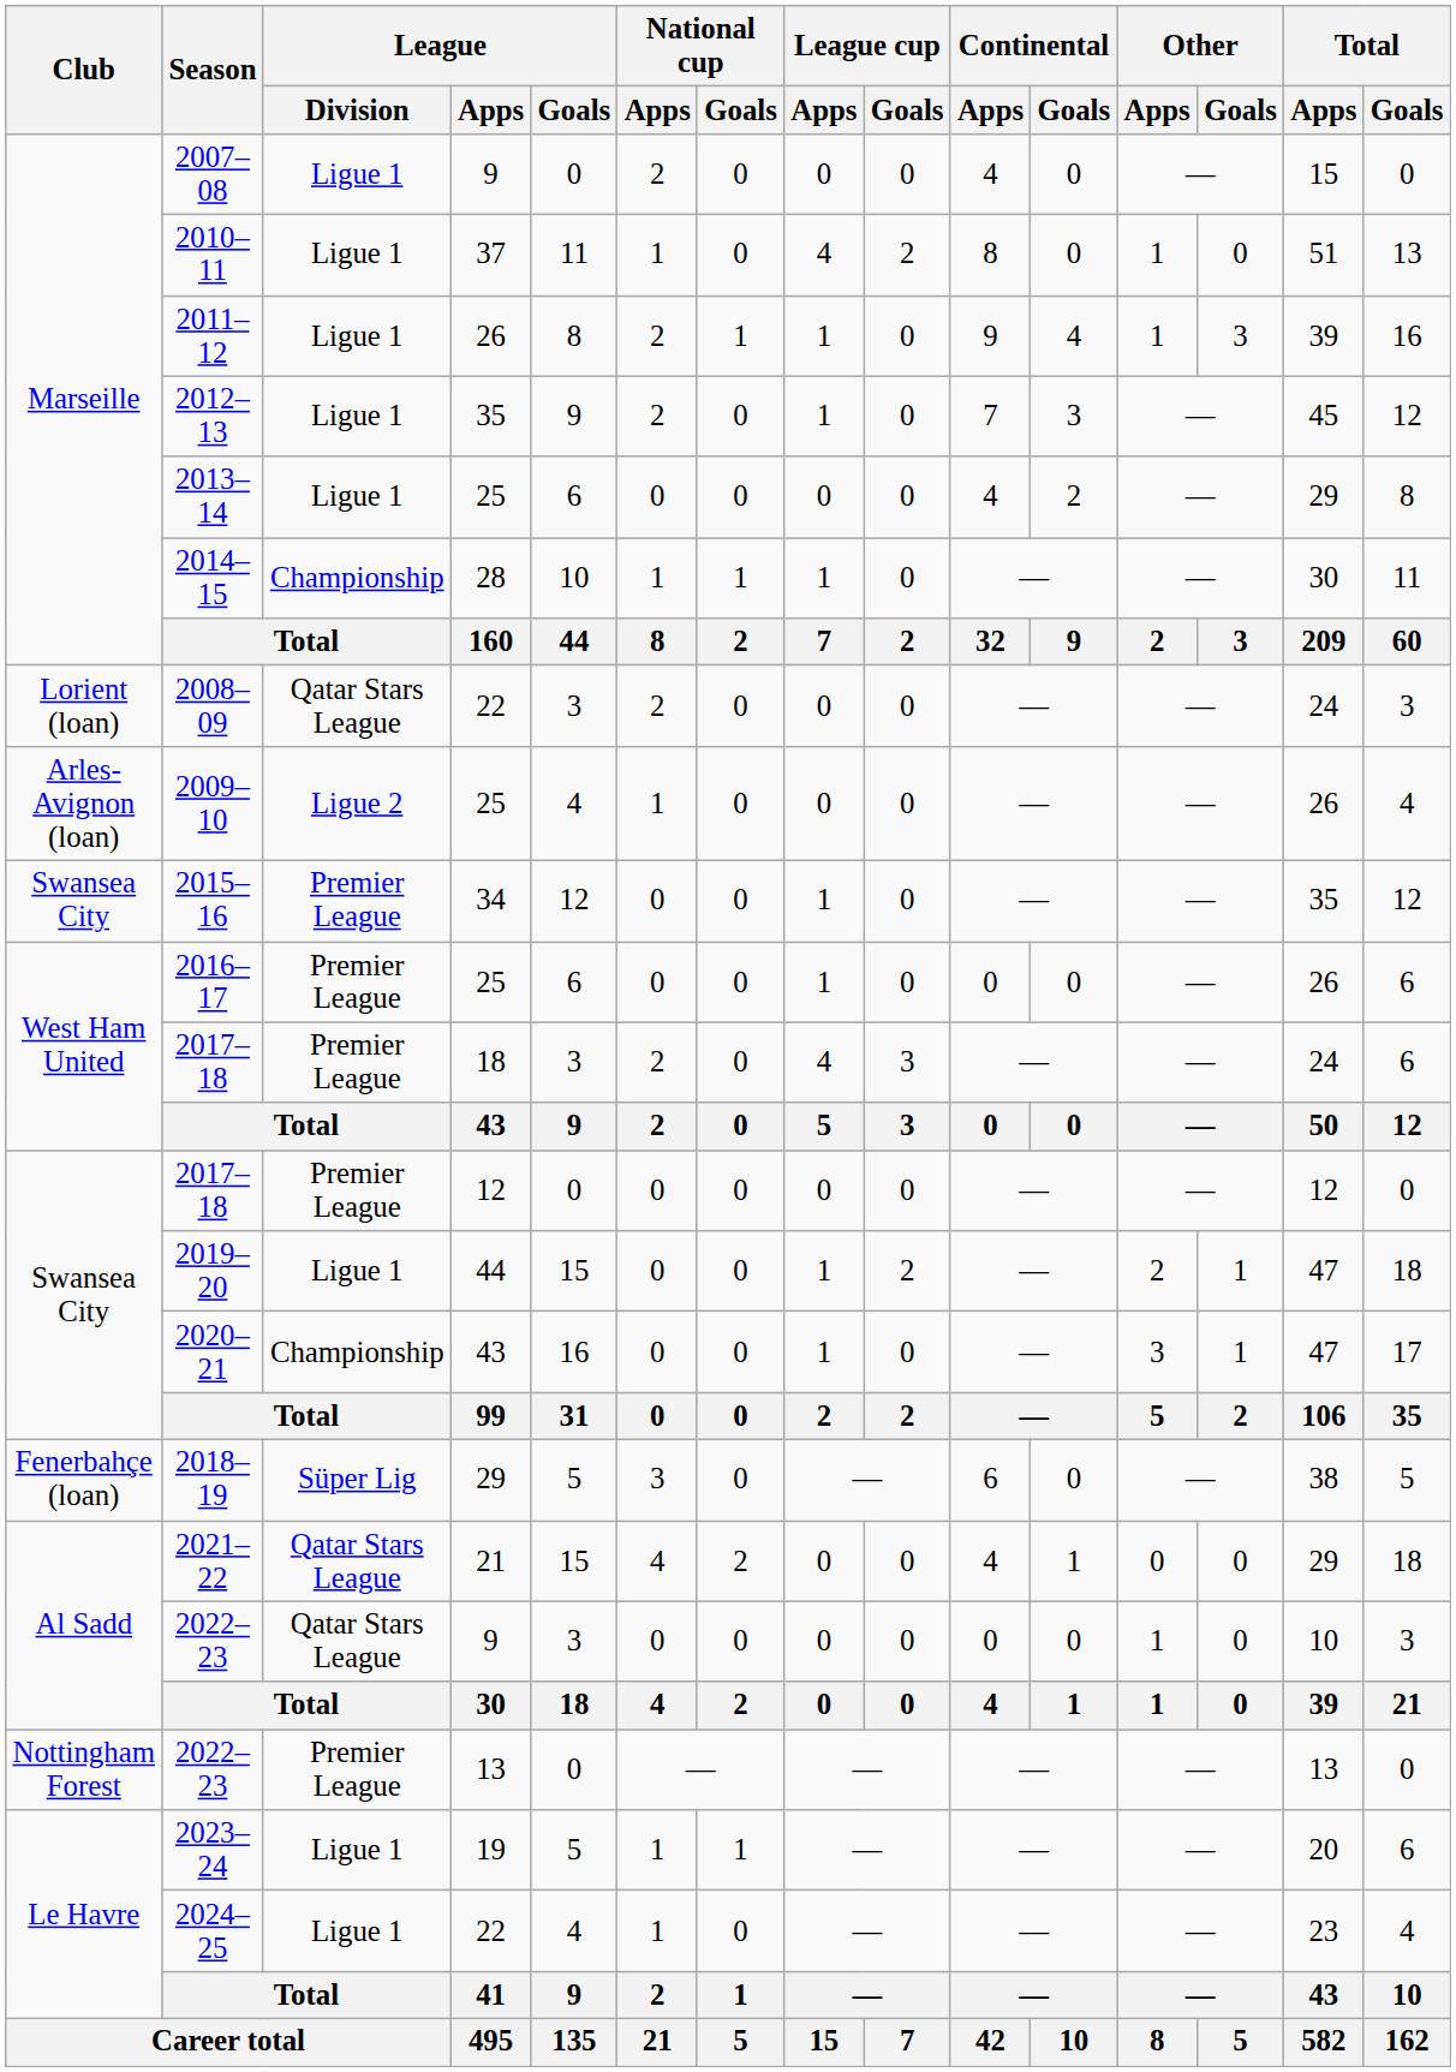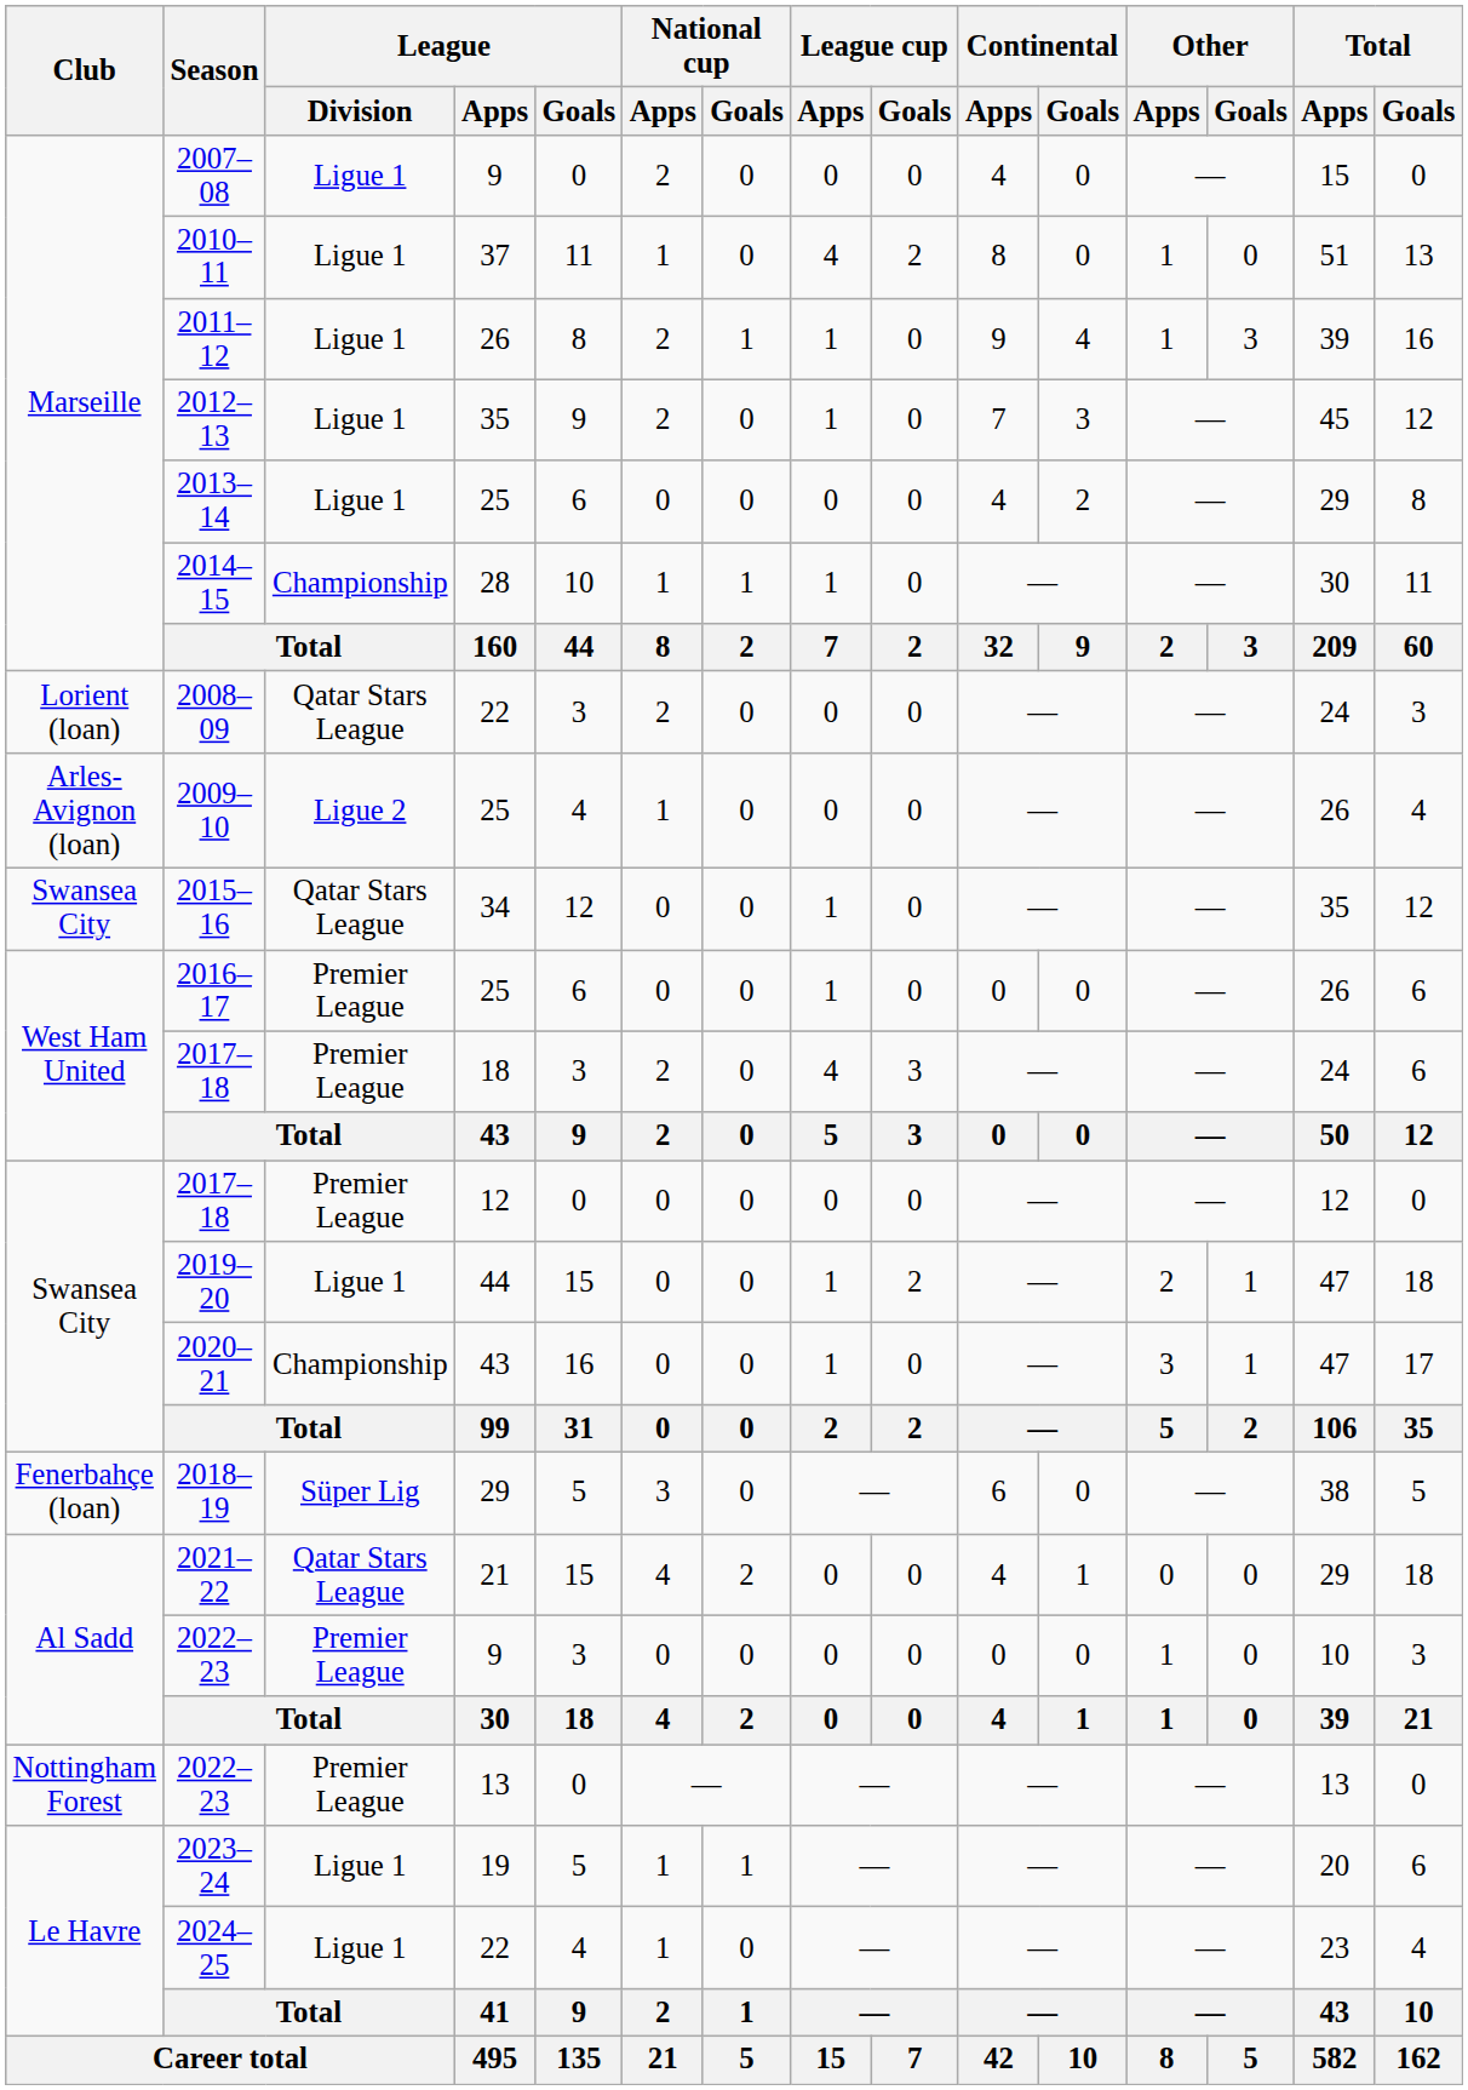 <table class="wikitable" style="text-align: center">
 <tr>
 <th rowspan="2">Club</th>
 <th rowspan="2">Season</th>
 <th colspan="3">League</th>
 <th colspan="2">National cup</th>
 <th colspan="2">League cup</th>
 <th colspan="2">Continental</th>
 <th colspan="2">Other</th>
 <th colspan="2">Total</th>
 </tr>
 <tr>
 <th>Division</th>
 <th>Apps</th>
 <th>Goals</th>
 <th>Apps</th>
 <th>Goals</th>
 <th>Apps</th>
 <th>Goals</th>
 <th>Apps</th>
 <th>Goals</th>
 <th>Apps</th>
 <th>Goals</th>
 <th>Apps</th>
 <th>Goals</th>
 </tr>
 <tr>
 <td rowspan="7"><a href='#'>Marseille</a></td>
 <td><a href='#'>2007–08</a></td>
 <td><a href='#'>Ligue 1</a></td>
 <td>9</td>
 <td>0</td>
 <td>2</td>
 <td>0</td>
 <td>0</td>
 <td>0</td>
 <td>4</td>
 <td>0</td>
 <td colspan="2">—</td>
 <td>15</td>
 <td>0</td>
 </tr>
 <tr>
 <td><a href='#'>2010–11</a></td>
 <td>Ligue 1</td>
 <td>37</td>
 <td>11</td>
 <td>1</td>
 <td>0</td>
 <td>4</td>
 <td>2</td>
 <td>8</td>
 <td>0</td>
 <td>1</td>
 <td>0</td>
 <td>51</td>
 <td>13</td>
 </tr>
 <tr>
 <td><a href='#'>2011–12</a></td>
 <td>Ligue 1</td>
 <td>26</td>
 <td>8</td>
 <td>2</td>
 <td>1</td>
 <td>1</td>
 <td>0</td>
 <td>9</td>
 <td>4</td>
 <td>1</td>
 <td>3</td>
 <td>39</td>
 <td>16</td>
 </tr>
 <tr>
 <td><a href='#'>2012–13</a></td>
 <td>Ligue 1</td>
 <td>35</td>
 <td>9</td>
 <td>2</td>
 <td>0</td>
 <td>1</td>
 <td>0</td>
 <td>7</td>
 <td>3</td>
 <td colspan="2">—</td>
 <td>45</td>
 <td>12</td>
 </tr>
 <tr>
 <td><a href='#'>2013–14</a></td>
 <td>Ligue 1</td>
 <td>25</td>
 <td>6</td>
 <td>0</td>
 <td>0</td>
 <td>0</td>
 <td>0</td>
 <td>4</td>
 <td>2</td>
 <td colspan="2">—</td>
 <td>29</td>
 <td>8</td>
 </tr>
 <tr>
 <td><a href='#'>2014–15</a></td>
 <td><a href='#'>Championship</a></td>
 <td>28</td>
 <td>10</td>
 <td>1</td>
 <td>1</td>
 <td>1</td>
 <td>0</td>
 <td colspan="2">—</td>
 <td colspan="2">—</td>
 <td>30</td>
 <td>11</td>
 </tr>
 <tr>
 <th colspan="2">Total</th>
 <th>160</th>
 <th>44</th>
 <th>8</th>
 <th>2</th>
 <th>7</th>
 <th>2</th>
 <th>32</th>
 <th>9</th>
 <th>2</th>
 <th>3</th>
 <th>209</th>
 <th>60</th>
 </tr>
 <tr>
 <td><a href='#'>Lorient</a> (loan)</td>
 <td><a href='#'>2008–09</a></td>
 <td>Qatar Stars League</td>
 <td>22</td>
 <td>3</td>
 <td>2</td>
 <td>0</td>
 <td>0</td>
 <td>0</td>
 <td colspan="2">—</td>
 <td colspan="2">—</td>
 <td>24</td>
 <td>3</td>
 </tr>
 <tr>
 <td><a href='#'>Arles-Avignon</a> (loan)</td>
 <td><a href='#'>2009–10</a></td>
 <td><a href='#'>Ligue 2</a></td>
 <td>25</td>
 <td>4</td>
 <td>1</td>
 <td>0</td>
 <td>0</td>
 <td>0</td>
 <td colspan="2">—</td>
 <td colspan="2">—</td>
 <td>26</td>
 <td>4</td>
 </tr>
 <tr>
 <td><a href='#'>Swansea City</a></td>
 <td><a href='#'>2015–16</a></td>
-<td><a href='#'>Premier League</a></td>
+<td>Qatar Stars League</td>
 <td>34</td>
 <td>12</td>
 <td>0</td>
 <td>0</td>
 <td>1</td>
 <td>0</td>
 <td colspan="2">—</td>
 <td colspan="2">—</td>
 <td>35</td>
 <td>12</td>
 </tr>
 <tr>
 <td rowspan="3"><a href='#'>West Ham United</a></td>
 <td><a href='#'>2016–17</a></td>
 <td>Premier League</td>
 <td>25</td>
 <td>6</td>
 <td>0</td>
 <td>0</td>
 <td>1</td>
 <td>0</td>
 <td>0</td>
 <td>0</td>
 <td colspan="2">—</td>
 <td>26</td>
 <td>6</td>
 </tr>
 <tr>
 <td><a href='#'>2017–18</a></td>
 <td>Premier League</td>
 <td>18</td>
 <td>3</td>
 <td>2</td>
 <td>0</td>
 <td>4</td>
 <td>3</td>
 <td colspan="2">—</td>
 <td colspan="2">—</td>
 <td>24</td>
 <td>6</td>
 </tr>
 <tr>
 <th colspan="2">Total</th>
 <th>43</th>
 <th>9</th>
 <th>2</th>
 <th>0</th>
 <th>5</th>
 <th>3</th>
 <th>0</th>
 <th>0</th>
 <th colspan="2">—</th>
 <th>50</th>
 <th>12</th>
 </tr>
 <tr>
 <td rowspan="4">Swansea City</td>
 <td><a href='#'>2017–18</a></td>
 <td>Premier League</td>
 <td>12</td>
 <td>0</td>
 <td>0</td>
 <td>0</td>
 <td>0</td>
 <td>0</td>
 <td colspan="2">—</td>
 <td colspan="2">—</td>
 <td>12</td>
 <td>0</td>
 </tr>
 <tr>
 <td><a href='#'>2019–20</a></td>
 <td>Ligue 1</td>
 <td>44</td>
 <td>15</td>
 <td>0</td>
 <td>0</td>
 <td>1</td>
 <td>2</td>
 <td colspan="2">—</td>
 <td>2</td>
 <td>1</td>
 <td>47</td>
 <td>18</td>
 </tr>
 <tr>
 <td><a href='#'>2020–21</a></td>
 <td>Championship</td>
 <td>43</td>
 <td>16</td>
 <td>0</td>
 <td>0</td>
 <td>1</td>
 <td>0</td>
 <td colspan=2>—</td>
 <td>3</td>
 <td>1</td>
 <td>47</td>
 <td>17</td>
 </tr>
 <tr>
 <th colspan="2">Total</th>
 <th>99</th>
 <th>31</th>
 <th>0</th>
 <th>0</th>
 <th>2</th>
 <th>2</th>
 <th colspan="2">—</th>
 <th>5</th>
 <th>2</th>
 <th>106</th>
 <th>35</th>
 </tr>
 <tr>
 <td><a href='#'>Fenerbahçe</a> (loan)</td>
 <td><a href='#'>2018–19</a></td>
 <td><a href='#'>Süper Lig</a></td>
 <td>29</td>
 <td>5</td>
 <td>3</td>
 <td>0</td>
 <td colspan="2">—</td>
 <td>6</td>
 <td>0</td>
 <td colspan="2">—</td>
 <td>38</td>
 <td>5</td>
 </tr>
 <tr>
 <td rowspan="3"><a href='#'>Al Sadd</a></td>
 <td><a href='#'>2021–22</a></td>
 <td><a href='#'>Qatar Stars League</a></td>
 <td>21</td>
 <td>15</td>
 <td>4</td>
 <td>2</td>
 <td>0</td>
 <td>0</td>
 <td>4</td>
 <td>1</td>
 <td>0</td>
 <td>0</td>
 <td>29</td>
 <td>18</td>
 </tr>
 <tr>
 <td><a href='#'>2022–23</a></td>
-<td>Qatar Stars League</td>
+<td><a href='#'>Premier League</a></td>
 <td>9</td>
 <td>3</td>
 <td>0</td>
 <td>0</td>
 <td>0</td>
 <td>0</td>
 <td>0</td>
 <td>0</td>
 <td>1</td>
 <td>0</td>
 <td>10</td>
 <td>3</td>
 </tr>
 <tr>
 <th colspan="2">Total</th>
 <th>30</th>
 <th>18</th>
 <th>4</th>
 <th>2</th>
 <th>0</th>
 <th>0</th>
 <th>4</th>
 <th>1</th>
 <th>1</th>
 <th>0</th>
 <th>39</th>
 <th>21</th>
 </tr>
 <tr>
 <td><a href='#'>Nottingham Forest</a></td>
 <td><a href='#'>2022–23</a></td>
 <td>Premier League</td>
 <td>13</td>
 <td>0</td>
 <td colspan="2">—</td>
 <td colspan="2">—</td>
 <td colspan="2">—</td>
 <td colspan="2">—</td>
 <td>13</td>
 <td>0</td>
 </tr>
 <tr>
 <td rowspan="3"><a href='#'>Le Havre</a></td>
 <td><a href='#'>2023–24</a></td>
 <td>Ligue 1</td>
 <td>19</td>
 <td>5</td>
 <td>1</td>
 <td>1</td>
 <td colspan="2">—</td>
 <td colspan="2">—</td>
 <td colspan="2">—</td>
 <td>20</td>
 <td>6</td>
 </tr>
 <tr>
 <td><a href='#'>2024–25</a></td>
 <td>Ligue 1</td>
 <td>22</td>
 <td>4</td>
 <td>1</td>
 <td>0</td>
 <td colspan="2">—</td>
 <td colspan="2">—</td>
 <td colspan="2">—</td>
 <td>23</td>
 <td>4</td>
 </tr>
 <tr>
 <th colspan="2">Total</th>
 <th>41</th>
 <th>9</th>
 <th>2</th>
 <th>1</th>
 <th colspan="2">—</th>
 <th colspan="2">—</th>
 <th colspan="2">—</th>
 <th>43</th>
 <th>10</th>
 </tr>
 <tr>
 <th colspan="3">Career total</th>
 <th>495</th>
 <th>135</th>
 <th>21</th>
 <th>5</th>
 <th>15</th>
 <th>7</th>
 <th>42</th>
 <th>10</th>
 <th>8</th>
 <th>5</th>
 <th>582</th>
 <th>162</th>
 </tr>
 </table>
